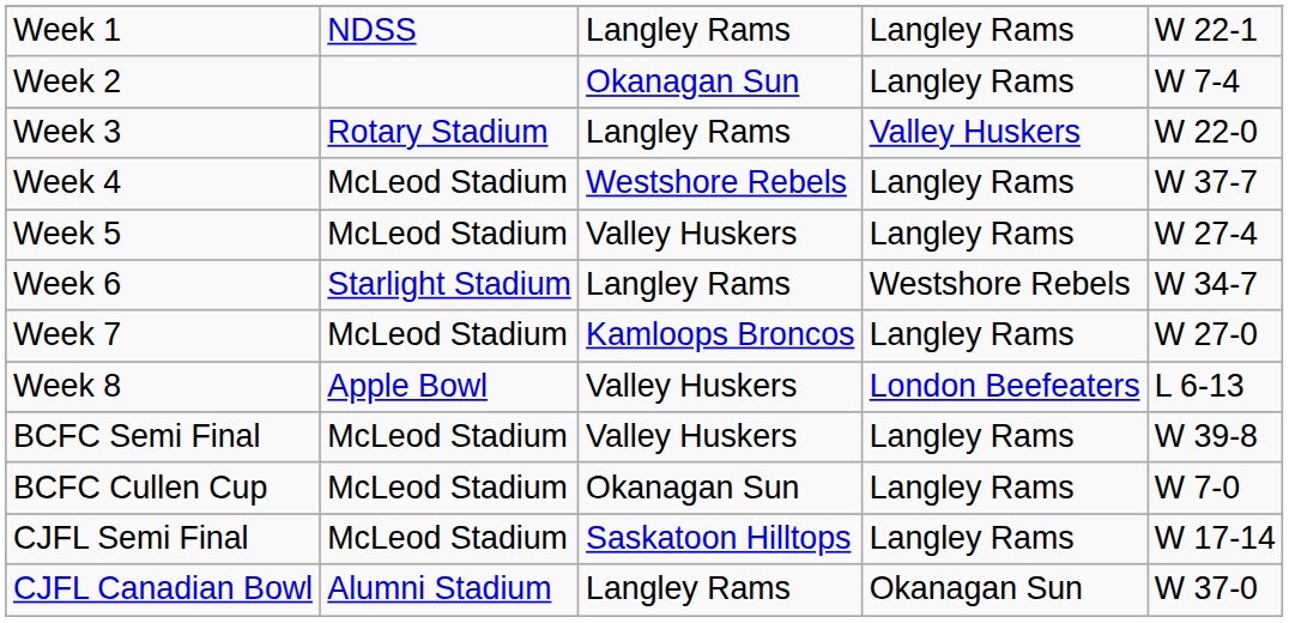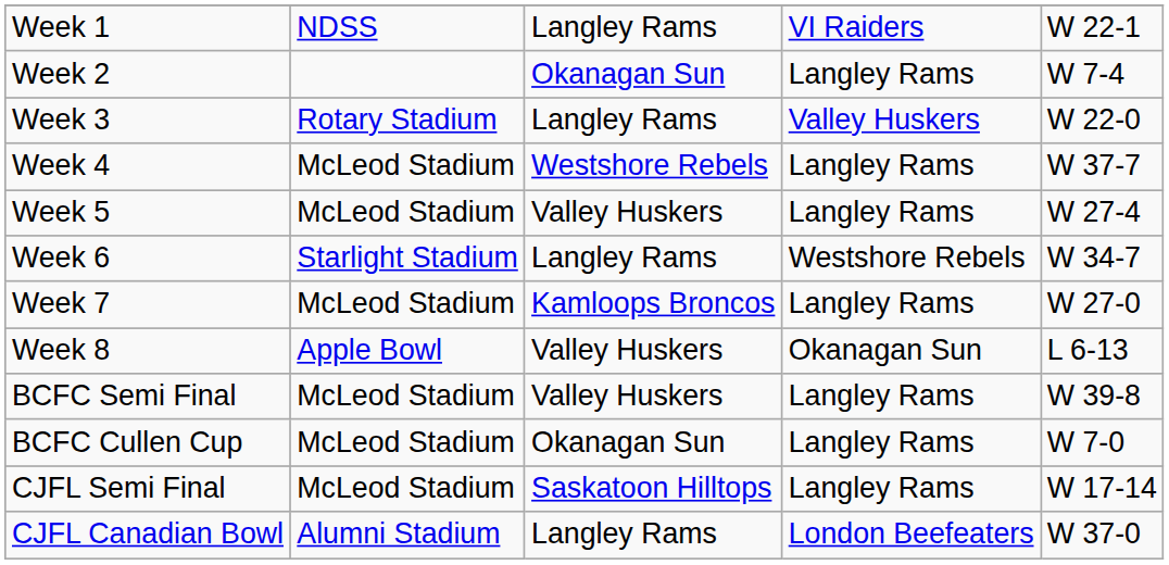 <table class="wikitable">
 <tr>
 </tr>
 <tr>
 <td>Week 1</td>
 <td><a href='#'>NDSS</a></td>
 <td>Langley Rams</td>
-<td>Langley Rams</td>
+<td><a href='#'>VI Raiders</a></td>
 <td>W 22-1</td>
 </tr>
 <tr>
 <td>Week 2</td>
 <td></td>
 <td><a href='#'>Okanagan Sun</a></td>
 <td>Langley Rams</td>
 <td>W 7-4</td>
 </tr>
 <tr>
 <td>Week 3</td>
 <td><a href='#'>Rotary Stadium</a></td>
 <td>Langley Rams</td>
 <td><a href='#'>Valley Huskers</a></td>
 <td>W 22-0</td>
 </tr>
 <tr>
 <td>Week 4</td>
 <td>McLeod Stadium</td>
 <td><a href='#'>Westshore Rebels</a></td>
 <td>Langley Rams</td>
 <td>W 37-7</td>
 </tr>
 <tr>
 <td>Week 5</td>
 <td>McLeod Stadium</td>
 <td>Valley Huskers</td>
 <td>Langley Rams</td>
 <td>W 27-4</td>
 </tr>
 <tr>
 <td>Week 6</td>
 <td><a href='#'>Starlight Stadium</a></td>
 <td>Langley Rams</td>
 <td>Westshore Rebels</td>
 <td>W 34-7</td>
 </tr>
 <tr>
 <td>Week 7</td>
 <td>McLeod Stadium</td>
 <td><a href='#'>Kamloops Broncos</a></td>
 <td>Langley Rams</td>
 <td>W 27-0</td>
 </tr>
 <tr>
 <td>Week 8</td>
 <td><a href='#'>Apple Bowl</a></td>
 <td>Valley Huskers</td>
-<td><a href='#'>London Beefeaters</a></td>
+<td>Okanagan Sun</td>
 <td>L 6-13</td>
 </tr>
 <tr>
 <td>BCFC Semi Final</td>
 <td>McLeod Stadium</td>
 <td>Valley Huskers</td>
 <td>Langley Rams</td>
 <td>W 39-8</td>
 </tr>
 <tr>
 <td>BCFC Cullen Cup</td>
 <td>McLeod Stadium</td>
 <td>Okanagan Sun</td>
 <td>Langley Rams</td>
 <td>W 7-0</td>
 </tr>
 <tr>
 <td>CJFL Semi Final</td>
 <td>McLeod Stadium</td>
 <td><a href='#'>Saskatoon Hilltops</a></td>
 <td>Langley Rams</td>
 <td>W 17-14</td>
 </tr>
 <tr>
 <td><a href='#'>CJFL Canadian Bowl</a></td>
 <td><a href='#'>Alumni Stadium</a></td>
 <td>Langley Rams</td>
-<td>Okanagan Sun</td>
+<td><a href='#'>London Beefeaters</a></td>
 <td>W 37-0</td>
 </tr>
 </table>
